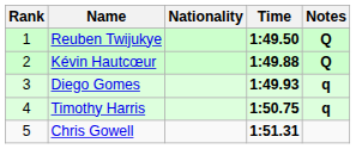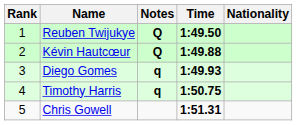 <table class="wikitable sortable" style="text-align:center">
 <tr>
 <th>Rank</th>
 <th>Name</th>
+<th>Notes</th>
+<th>Time</th>
 <th>Nationality</th>
-<th>Time</th>
-<th>Notes</th>
 </tr>
 <tr bgcolor=ccffcc>
 <td>1</td>
 <td align=left><a href='#'>Reuben Twijukye</a></td>
+<td><strong>Q</strong></td>
+<td><strong>1:49.50</strong></td>
 <td align=left></td>
-<td><strong>1:49.50</strong></td>
-<td><strong>Q</strong></td>
 </tr>
 <tr bgcolor=ccffcc>
 <td>2</td>
 <td align=left><a href='#'>Kévin Hautcœur</a></td>
+<td><strong>Q</strong></td>
+<td><strong>1:49.88</strong></td>
 <td align=left></td>
-<td><strong>1:49.88</strong></td>
-<td><strong>Q</strong></td>
 </tr>
 <tr bgcolor=ddffdd>
 <td>3</td>
 <td align=left><a href='#'>Diego Gomes</a></td>
+<td><strong>q</strong></td>
+<td><strong>1:49.93</strong></td>
 <td align=left></td>
-<td><strong>1:49.93</strong></td>
-<td><strong>q</strong></td>
 </tr>
 <tr bgcolor=ddffdd>
 <td>4</td>
 <td align=left><a href='#'>Timothy Harris</a></td>
+<td><strong>q</strong></td>
+<td><strong>1:50.75</strong></td>
 <td align=left></td>
-<td><strong>1:50.75</strong></td>
-<td><strong>q</strong></td>
 </tr>
 <tr>
 <td>5</td>
 <td align=left><a href='#'>Chris Gowell</a></td>
+<td></td>
+<td><strong>1:51.31</strong></td>
 <td align=left></td>
-<td><strong>1:51.31</strong></td>
-<td></td>
 </tr>
 </table>
